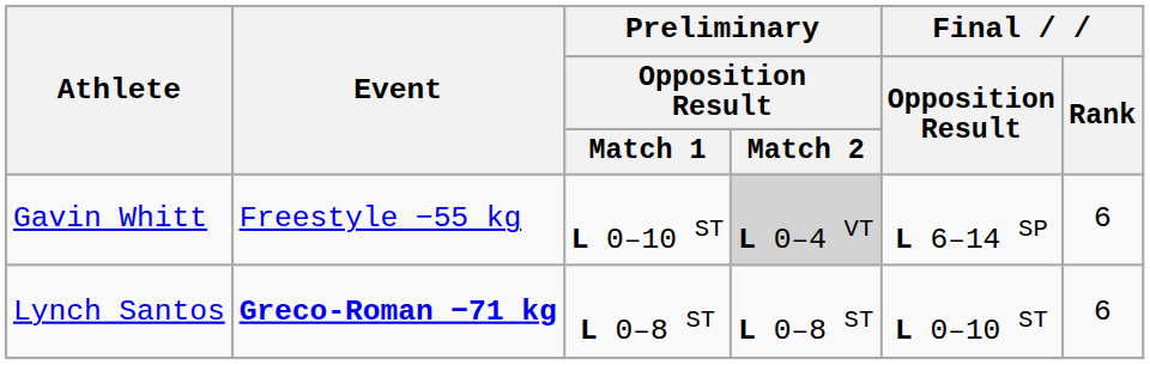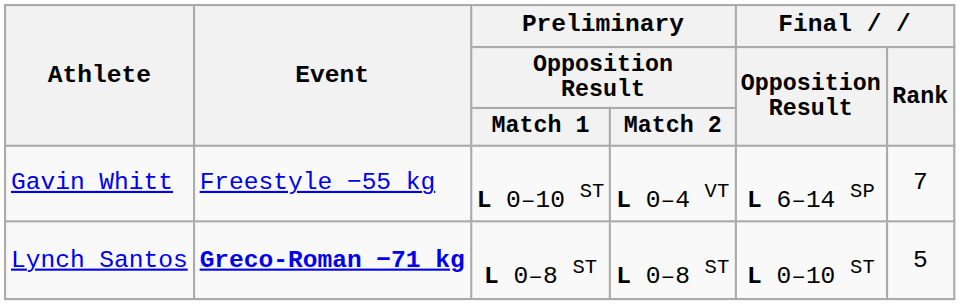 <table class="wikitable" style="font-size:90%">
 <tr>
 <th rowspan=3>Athlete</th>
 <th rowspan=3>Event</th>
 <th colspan=2>Preliminary</th>
 <th colspan=2>Final /  / </th>
 </tr>
 <tr style="font-size: 95%">
 <th colspan=2>Opposition<br>Result</th>
 <th rowspan=2>Opposition<br>Result</th>
 <th rowspan=2>Rank</th>
 </tr>
 <tr style="font-size: 95%">
 <th>Match 1</th>
 <th>Match 2</th>
 </tr>
 <tr align=center>
 <td align=left><a href='#'>Gavin Whitt</a></td>
 <td align=left><a href='#'>Freestyle −55 kg</a></td>
 <td><br><strong>L</strong> 0–10 <sup>ST</sup></td>
-<td style="background: lightgrey;"><br><strong>L</strong> 0–4 <sup>VT</sup></td>
+<td><br><strong>L</strong> 0–4 <sup>VT</sup></td>
 <td><br><strong>L</strong> 6–14 <sup>SP</sup></td>
-<td>6</td>
+<td>7</td>
 </tr>
 <tr align=center>
 <td align=left><a href='#'>Lynch Santos</a></td>
 <td align=left><strong><a href='#'>Greco-Roman −71 kg</a></strong></td>
 <td><br><strong>L</strong> 0–8 <sup>ST</sup></td>
 <td><br><strong>L</strong> 0–8 <sup>ST</sup></td>
 <td><br><strong>L</strong> 0–10 <sup>ST</sup></td>
-<td>6</td>
+<td>5</td>
 </tr>
 </table>
